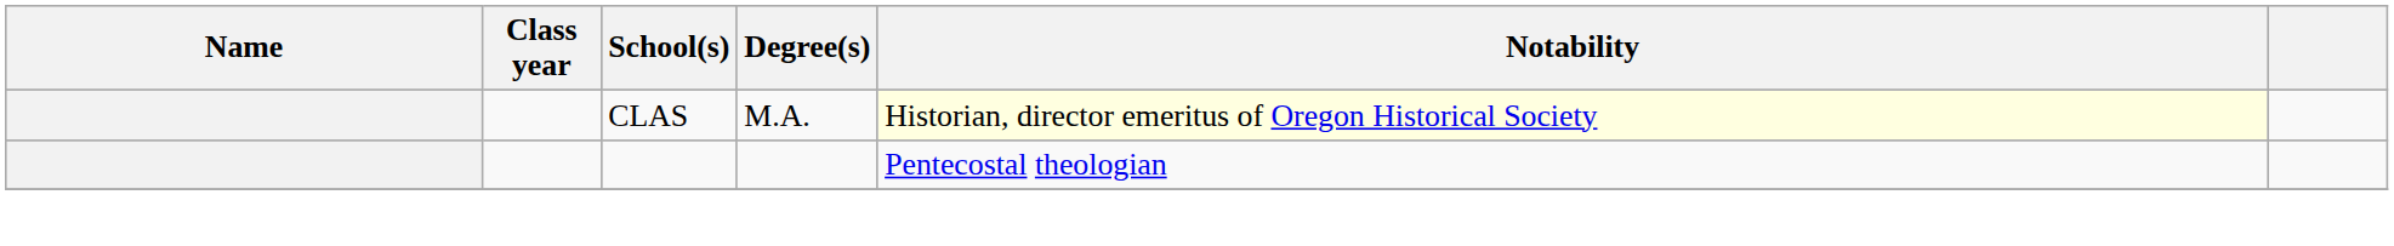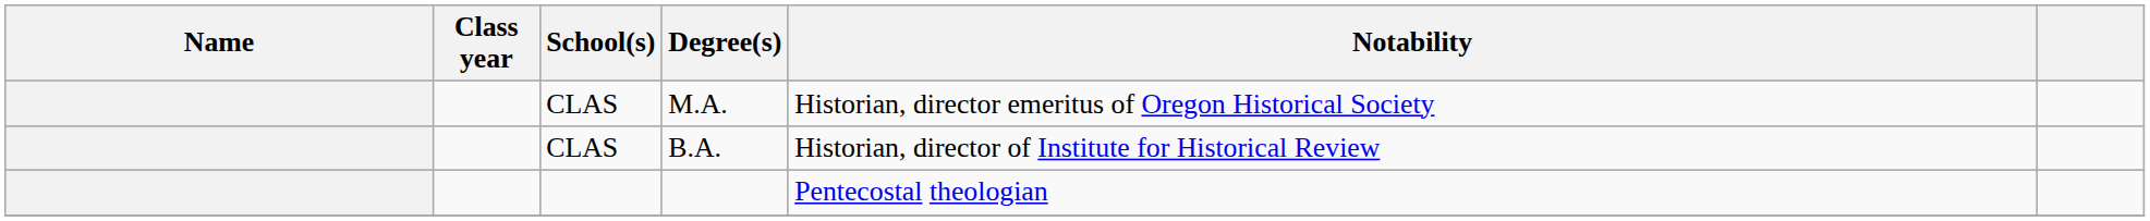 <table class="wikitable sortable plainrowheaders" style="width:77%">
 <tr>
 <th style="width:20%;">Name</th>
 <th style="width:5%;">Class year</th>
 <th style="width:5%;">School(s)</th>
 <th style="width:5%;">Degree(s)</th>
 <th style="width:*;" class="unsortable">Notability</th>
 <th style="width:5%;" class="unsortable"></th>
 </tr>
 <tr>
 <th scope="row"></th>
 <td></td>
 <td>CLAS</td>
 <td>M.A.</td>
-<td style="background: lightyellow;">Historian, director emeritus of <a href='#'>Oregon Historical Society</a></td>
+<td>Historian, director emeritus of <a href='#'>Oregon Historical Society</a></td>
+<td align=center></td>
+</tr>
+<tr>
+<th scope="row"></th>
+<td></td>
+<td>CLAS</td>
+<td>B.A.</td>
+<td>Historian, director of <a href='#'>Institute for Historical Review</a></td>
 <td align=center></td>
 </tr>
 <tr>
 <th scope="row"></th>
 <td></td>
 <td></td>
 <td></td>
 <td><a href='#'>Pentecostal</a> <a href='#'>theologian</a></td>
 <td align=center></td>
 </tr>
 <tr>
 </tr>
 </table>
